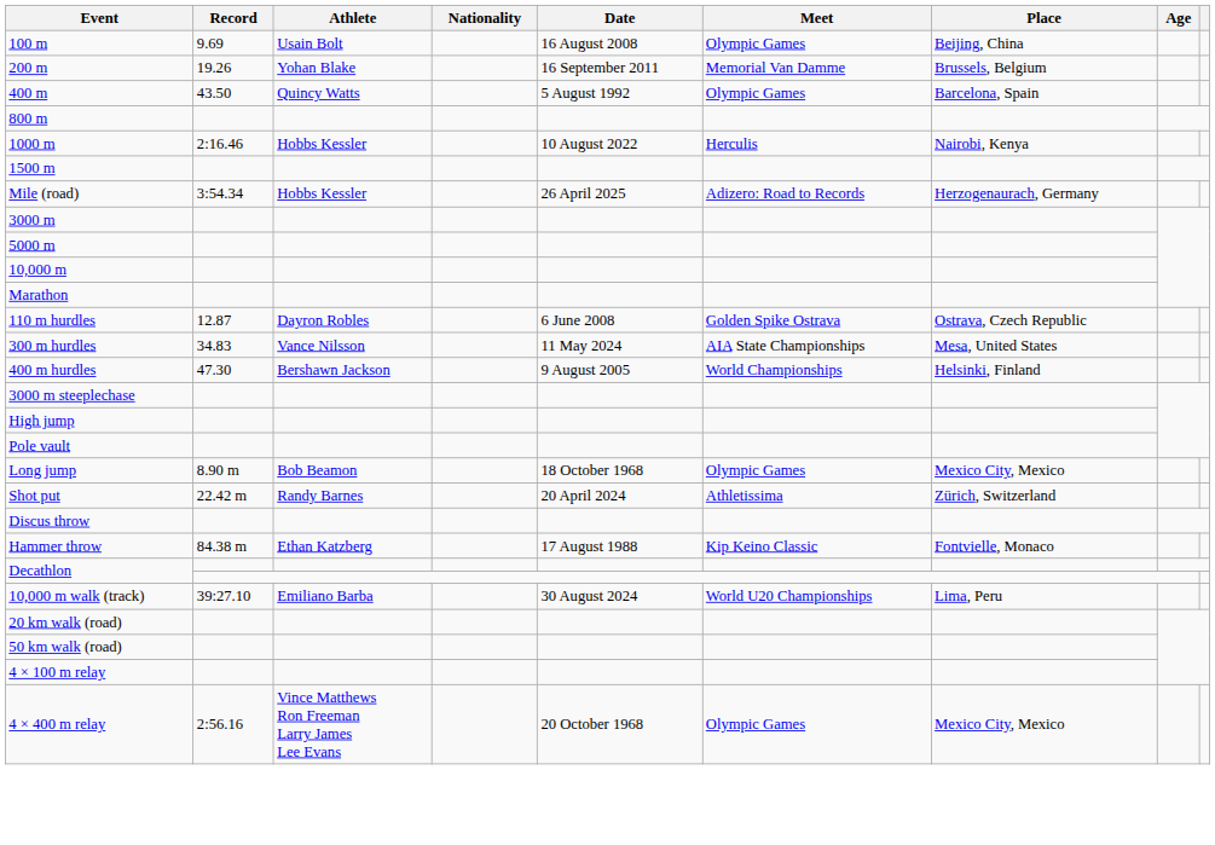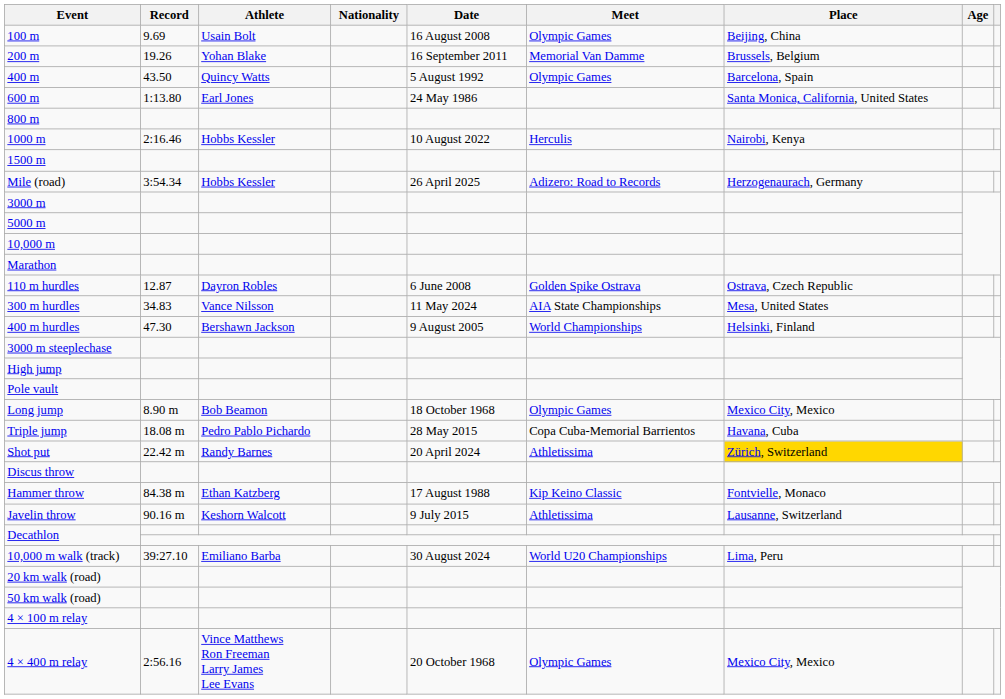 <table class="wikitable" style="font-size:95%; width: 95%;">
 <tr>
 <th>Event</th>
 <th>Record</th>
 <th>Athlete</th>
 <th>Nationality</th>
 <th>Date</th>
 <th>Meet</th>
 <th>Place</th>
 <th>Age</th>
 <th></th>
 </tr>
 <tr>
 <td><a href='#'>100 m</a></td>
 <td>9.69 </td>
 <td><a href='#'>Usain Bolt</a></td>
 <td></td>
 <td>16 August 2008</td>
 <td><a href='#'>Olympic Games</a></td>
 <td><a href='#'>Beijing</a>, China</td>
 <td></td>
 <td></td>
 </tr>
 <tr>
 <td><a href='#'>200 m</a></td>
 <td>19.26 </td>
 <td><a href='#'>Yohan Blake</a></td>
 <td></td>
 <td>16 September 2011</td>
 <td><a href='#'>Memorial Van Damme</a></td>
 <td><a href='#'>Brussels</a>, Belgium</td>
 <td></td>
 <td></td>
 </tr>
 <tr>
 <td><a href='#'>400 m</a></td>
 <td>43.50</td>
 <td><a href='#'>Quincy Watts</a></td>
 <td></td>
 <td>5 August 1992</td>
 <td><a href='#'>Olympic Games</a></td>
 <td><a href='#'>Barcelona</a>, Spain</td>
+<td></td>
+<td></td>
+</tr>
+<tr>
+<td><a href='#'>600 m</a></td>
+<td>1:13.80</td>
+<td><a href='#'>Earl Jones</a></td>
+<td></td>
+<td>24 May 1986</td>
+<td></td>
+<td><a href='#'>Santa Monica, California</a>, United States</td>
 <td></td>
 <td></td>
 </tr>
 <tr>
 <td><a href='#'>800 m</a></td>
 <td></td>
 <td></td>
 <td></td>
 <td></td>
 <td></td>
 <td></td>
 </tr>
 <tr>
 <td><a href='#'>1000 m</a></td>
 <td>2:16.46</td>
 <td><a href='#'>Hobbs Kessler</a></td>
 <td></td>
 <td>10 August 2022</td>
 <td><a href='#'>Herculis</a></td>
 <td><a href='#'>Nairobi</a>, Kenya</td>
 <td></td>
 <td></td>
 </tr>
 <tr>
 <td><a href='#'>1500 m</a></td>
 <td></td>
 <td></td>
 <td></td>
 <td></td>
 <td></td>
 <td></td>
 </tr>
 <tr>
 <td><a href='#'>Mile</a> (road)</td>
 <td>3:54.34</td>
 <td><a href='#'>Hobbs Kessler</a></td>
 <td></td>
 <td>26 April 2025</td>
 <td><a href='#'>Adizero: Road to Records</a></td>
 <td><a href='#'>Herzogenaurach</a>, Germany</td>
 <td></td>
 <td></td>
 </tr>
 <tr>
 <td><a href='#'>3000 m</a></td>
 <td></td>
 <td></td>
 <td></td>
 <td></td>
 <td></td>
 <td></td>
 </tr>
 <tr>
 <td><a href='#'>5000 m</a></td>
 <td></td>
 <td></td>
 <td></td>
 <td></td>
 <td></td>
 <td></td>
 </tr>
 <tr>
 <td><a href='#'>10,000 m</a></td>
 <td></td>
 <td></td>
 <td></td>
 <td></td>
 <td></td>
 <td></td>
 </tr>
 <tr>
 <td><a href='#'>Marathon</a></td>
 <td></td>
 <td></td>
 <td></td>
 <td></td>
 <td></td>
 <td></td>
 </tr>
 <tr>
 <td><a href='#'>110 m hurdles</a></td>
 <td>12.87 </td>
 <td><a href='#'>Dayron Robles</a></td>
 <td></td>
 <td>6 June 2008</td>
 <td><a href='#'>Golden Spike Ostrava</a></td>
 <td><a href='#'>Ostrava</a>, Czech Republic</td>
 <td></td>
 <td></td>
 </tr>
 <tr>
 <td><a href='#'>300 m hurdles</a></td>
 <td>34.83</td>
 <td><a href='#'>Vance Nilsson</a></td>
 <td></td>
 <td>11 May 2024</td>
 <td><a href='#'>AIA</a> State Championships</td>
 <td><a href='#'>Mesa</a>, United States</td>
 <td></td>
 <td></td>
 </tr>
 <tr>
 <td><a href='#'>400 m hurdles</a></td>
 <td>47.30</td>
 <td><a href='#'>Bershawn Jackson</a></td>
 <td></td>
 <td>9 August 2005</td>
 <td><a href='#'>World Championships</a></td>
 <td><a href='#'>Helsinki</a>, Finland</td>
 <td></td>
 <td></td>
 </tr>
 <tr>
 <td><a href='#'>3000 m steeplechase</a></td>
 <td></td>
 <td></td>
 <td></td>
 <td></td>
 <td></td>
 <td></td>
 </tr>
 <tr>
 <td><a href='#'>High jump</a></td>
 <td></td>
 <td></td>
 <td></td>
 <td></td>
 <td></td>
 <td></td>
 </tr>
 <tr>
 <td><a href='#'>Pole vault</a></td>
 <td></td>
 <td></td>
 <td></td>
 <td></td>
 <td></td>
 <td></td>
 </tr>
 <tr>
 <td><a href='#'>Long jump</a></td>
 <td>8.90 m  </td>
 <td><a href='#'>Bob Beamon</a></td>
 <td></td>
 <td>18 October 1968</td>
 <td><a href='#'>Olympic Games</a></td>
 <td><a href='#'>Mexico City</a>, Mexico</td>
 <td></td>
 <td></td>
 </tr>
 <tr>
+<td><a href='#'>Triple jump</a></td>
+<td>18.08 m </td>
+<td><a href='#'>Pedro Pablo Pichardo</a></td>
+<td></td>
+<td>28 May 2015</td>
+<td>Copa Cuba-Memorial Barrientos</td>
+<td><a href='#'>Havana</a>, Cuba</td>
+<td></td>
+<td></td>
+</tr>
+<tr>
 <td><a href='#'>Shot put</a></td>
 <td>22.42 m</td>
 <td><a href='#'>Randy Barnes</a></td>
 <td></td>
 <td>20 April 2024</td>
 <td><a href='#'>Athletissima</a></td>
-<td><a href='#'>Zürich</a>, Switzerland</td>
+<td style="background: gold;"><a href='#'>Zürich</a>, Switzerland</td>
 <td></td>
 <td></td>
 </tr>
 <tr>
 <td><a href='#'>Discus throw</a></td>
 <td></td>
 <td></td>
 <td></td>
 <td></td>
 <td></td>
 <td></td>
 </tr>
 <tr>
 <td><a href='#'>Hammer throw</a></td>
 <td>84.38 m</td>
 <td><a href='#'>Ethan Katzberg</a></td>
 <td></td>
 <td>17 August 1988</td>
 <td><a href='#'>Kip Keino Classic</a></td>
 <td><a href='#'>Fontvielle</a>, Monaco</td>
+<td></td>
+<td></td>
+</tr>
+<tr>
+<td><a href='#'>Javelin throw</a></td>
+<td>90.16 m</td>
+<td><a href='#'>Keshorn Walcott</a></td>
+<td></td>
+<td>9 July 2015</td>
+<td><a href='#'>Athletissima</a></td>
+<td><a href='#'>Lausanne</a>, Switzerland</td>
 <td></td>
 <td></td>
 </tr>
 <tr>
 <td rowspan=2><a href='#'>Decathlon</a></td>
 <td></td>
 <td></td>
 <td></td>
 <td></td>
 <td></td>
 <td></td>
 </tr>
 <tr>
 <td colspan=7></td>
 <td></td>
 </tr>
 <tr>
 <td><a href='#'>10,000 m walk</a> (track)</td>
 <td>39:27.10</td>
 <td><a href='#'>Emiliano Barba</a></td>
 <td></td>
 <td>30 August 2024</td>
 <td><a href='#'>World U20 Championships</a></td>
 <td><a href='#'>Lima</a>, Peru</td>
 <td></td>
 <td></td>
 </tr>
 <tr>
 <td><a href='#'>20 km walk</a> (road)</td>
 <td></td>
 <td></td>
 <td></td>
 <td></td>
 <td></td>
 <td></td>
 </tr>
 <tr>
 <td><a href='#'>50 km walk</a> (road)</td>
 <td></td>
 <td></td>
 <td></td>
 <td></td>
 <td></td>
 <td></td>
 </tr>
 <tr>
 <td><a href='#'>4 × 100 m relay</a></td>
 <td></td>
 <td></td>
 <td></td>
 <td></td>
 <td></td>
 <td></td>
 </tr>
 <tr>
 <td><a href='#'>4 × 400 m relay</a></td>
 <td>2:56.16 </td>
 <td><a href='#'>Vince Matthews</a><br><a href='#'>Ron Freeman</a><br><a href='#'>Larry James</a><br><a href='#'>Lee Evans</a></td>
 <td></td>
 <td>20 October 1968</td>
 <td><a href='#'>Olympic Games</a></td>
 <td><a href='#'>Mexico City</a>, Mexico</td>
 <td><br><br><br></td>
 <td></td>
 </tr>
 </table>
